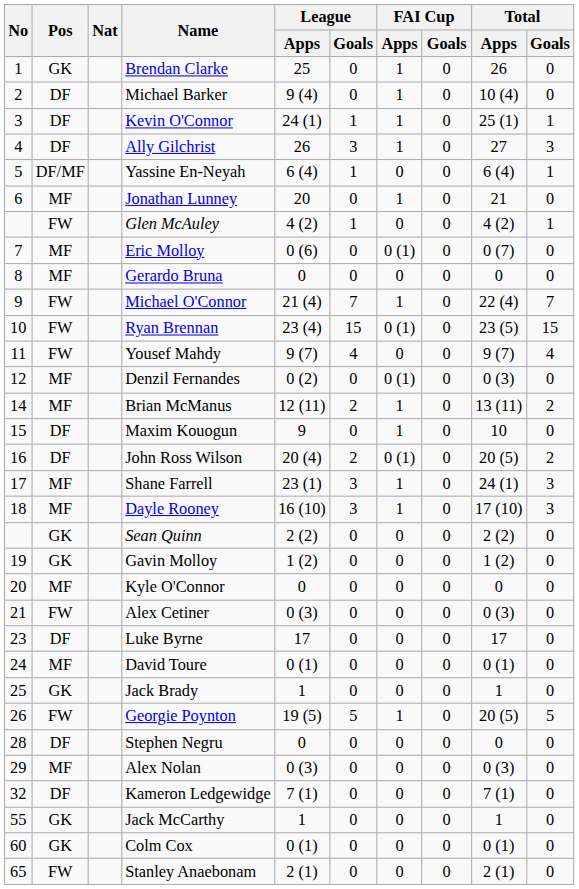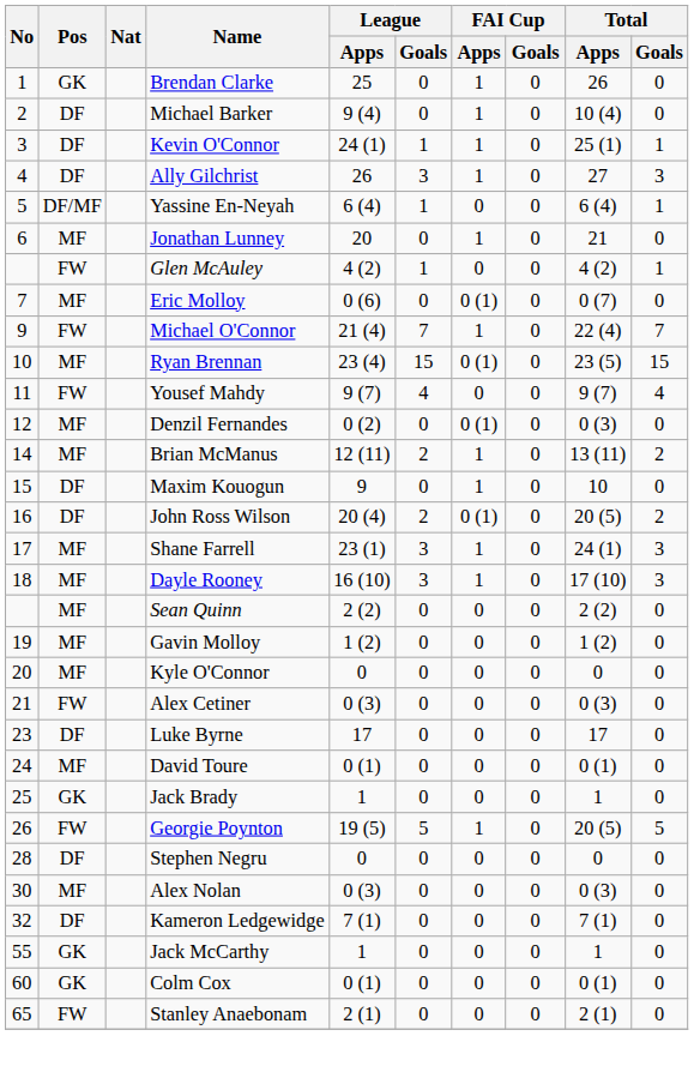 <table class="wikitable sortable" style="text-align:center">
 <tr>
 <th rowspan="2">No</th>
 <th rowspan="2">Pos</th>
 <th rowspan="2">Nat</th>
 <th rowspan="2">Name</th>
 <th colspan="2" style="width:85px;">League</th>
 <th colspan="2" style="width:85px;">FAI Cup</th>
 <th colspan="2" style="width:85px;">Total</th>
 </tr>
 <tr>
 <th>Apps</th>
 <th>Goals</th>
 <th>Apps</th>
 <th>Goals</th>
 <th>Apps</th>
 <th>Goals</th>
 </tr>
 <tr>
 <td>1</td>
 <td>GK</td>
 <td></td>
 <td style="text-align:left;"><a href='#'>Brendan Clarke</a></td>
 <td>25</td>
 <td>0</td>
 <td>1</td>
 <td>0</td>
 <td>26</td>
 <td>0</td>
 </tr>
 <tr>
 <td>2</td>
 <td>DF</td>
 <td></td>
 <td style="text-align:left;">Michael Barker</td>
 <td>9 (4)</td>
 <td>0</td>
 <td>1</td>
 <td>0</td>
 <td>10 (4)</td>
 <td>0</td>
 </tr>
 <tr>
 <td>3</td>
 <td>DF</td>
 <td></td>
 <td style="text-align:left;"><a href='#'>Kevin O'Connor</a></td>
 <td>24 (1)</td>
 <td>1</td>
 <td>1</td>
 <td>0</td>
 <td>25 (1)</td>
 <td>1</td>
 </tr>
 <tr>
 <td>4</td>
 <td>DF</td>
 <td></td>
 <td style="text-align:left;"><a href='#'>Ally Gilchrist</a></td>
 <td>26</td>
 <td>3</td>
 <td>1</td>
 <td>0</td>
 <td>27</td>
 <td>3</td>
 </tr>
 <tr>
 <td>5</td>
 <td>DF/MF</td>
 <td></td>
 <td style="text-align:left;">Yassine En-Neyah</td>
 <td>6 (4)</td>
 <td>1</td>
 <td>0</td>
 <td>0</td>
 <td>6 (4)</td>
 <td>1</td>
 </tr>
 <tr>
 <td>6</td>
 <td>MF</td>
 <td></td>
 <td style="text-align:left;"><a href='#'>Jonathan Lunney</a></td>
 <td>20</td>
 <td>0</td>
 <td>1</td>
 <td>0</td>
 <td>21</td>
 <td>0</td>
 </tr>
 <tr>
 <td></td>
 <td>FW</td>
 <td></td>
 <td style="text-align:left;"><em>Glen McAuley</em></td>
 <td>4 (2)</td>
 <td>1</td>
 <td>0</td>
 <td>0</td>
 <td>4 (2)</td>
 <td>1</td>
 </tr>
 <tr>
 <td>7</td>
 <td>MF</td>
 <td></td>
 <td style="text-align:left;"><a href='#'>Eric Molloy</a></td>
 <td>0 (6)</td>
 <td>0</td>
 <td>0 (1)</td>
 <td>0</td>
 <td>0 (7)</td>
 <td>0</td>
 </tr>
 <tr>
-<td>8</td>
-<td>MF</td>
-<td></td>
-<td style="text-align:left;"><a href='#'>Gerardo Bruna</a></td>
-<td>0</td>
-<td>0</td>
-<td>0</td>
-<td>0</td>
-<td>0</td>
-<td>0</td>
-</tr>
-<tr>
 <td>9</td>
 <td>FW</td>
 <td></td>
 <td style="text-align:left;"><a href='#'>Michael O'Connor</a></td>
 <td>21 (4)</td>
 <td>7</td>
 <td>1</td>
 <td>0</td>
 <td>22 (4)</td>
 <td>7</td>
 </tr>
 <tr>
 <td>10</td>
-<td>FW</td>
+<td>MF</td>
 <td></td>
 <td style="text-align:left;"><a href='#'>Ryan Brennan</a></td>
 <td>23 (4)</td>
 <td>15</td>
 <td>0 (1)</td>
 <td>0</td>
 <td>23 (5)</td>
 <td>15</td>
 </tr>
 <tr>
 <td>11</td>
 <td>FW</td>
 <td></td>
 <td style="text-align:left;">Yousef Mahdy</td>
 <td>9 (7)</td>
 <td>4</td>
 <td>0</td>
 <td>0</td>
 <td>9 (7)</td>
 <td>4</td>
 </tr>
 <tr>
 <td>12</td>
 <td>MF</td>
 <td></td>
 <td style="text-align:left;">Denzil Fernandes</td>
 <td>0 (2)</td>
 <td>0</td>
 <td>0 (1)</td>
 <td>0</td>
 <td>0 (3)</td>
 <td>0</td>
 </tr>
 <tr>
 <td>14</td>
 <td>MF</td>
 <td></td>
 <td style="text-align:left;">Brian McManus</td>
 <td>12 (11)</td>
 <td>2</td>
 <td>1</td>
 <td>0</td>
 <td>13 (11)</td>
 <td>2</td>
 </tr>
 <tr>
 <td>15</td>
 <td>DF</td>
 <td></td>
 <td style="text-align:left;">Maxim Kouogun</td>
 <td>9</td>
 <td>0</td>
 <td>1</td>
 <td>0</td>
 <td>10</td>
 <td>0</td>
 </tr>
 <tr>
 <td>16</td>
 <td>DF</td>
 <td></td>
 <td style="text-align:left;">John Ross Wilson</td>
 <td>20 (4)</td>
 <td>2</td>
 <td>0 (1)</td>
 <td>0</td>
 <td>20 (5)</td>
 <td>2</td>
 </tr>
 <tr>
 <td>17</td>
 <td>MF</td>
 <td></td>
 <td style="text-align:left;">Shane Farrell</td>
 <td>23 (1)</td>
 <td>3</td>
 <td>1</td>
 <td>0</td>
 <td>24 (1)</td>
 <td>3</td>
 </tr>
 <tr>
 <td>18</td>
 <td>MF</td>
 <td></td>
 <td style="text-align:left;"><a href='#'>Dayle Rooney</a></td>
 <td>16 (10)</td>
 <td>3</td>
 <td>1</td>
 <td>0</td>
 <td>17 (10)</td>
 <td>3</td>
 </tr>
 <tr>
 <td></td>
-<td>GK</td>
+<td>MF</td>
 <td></td>
 <td style="text-align:left;"><em>Sean Quinn</em></td>
 <td>2 (2)</td>
 <td>0</td>
 <td>0</td>
 <td>0</td>
 <td>2 (2)</td>
 <td>0</td>
 </tr>
 <tr>
 <td>19</td>
-<td>GK</td>
+<td>MF</td>
 <td></td>
 <td style="text-align:left;">Gavin Molloy</td>
 <td>1 (2)</td>
 <td>0</td>
 <td>0</td>
 <td>0</td>
 <td>1 (2)</td>
 <td>0</td>
 </tr>
 <tr>
 <td>20</td>
 <td>MF</td>
 <td></td>
 <td style="text-align:left;">Kyle O'Connor</td>
 <td>0</td>
 <td>0</td>
 <td>0</td>
 <td>0</td>
 <td>0</td>
 <td>0</td>
 </tr>
 <tr>
 <td>21</td>
 <td>FW</td>
 <td></td>
 <td style="text-align:left;">Alex Cetiner</td>
 <td>0 (3)</td>
 <td>0</td>
 <td>0</td>
 <td>0</td>
 <td>0 (3)</td>
 <td>0</td>
 </tr>
 <tr>
 <td>23</td>
 <td>DF</td>
 <td></td>
 <td style="text-align:left;">Luke Byrne</td>
 <td>17</td>
 <td>0</td>
 <td>0</td>
 <td>0</td>
 <td>17</td>
 <td>0</td>
 </tr>
 <tr>
 <td>24</td>
 <td>MF</td>
 <td></td>
 <td style="text-align:left;">David Toure</td>
 <td>0 (1)</td>
 <td>0</td>
 <td>0</td>
 <td>0</td>
 <td>0 (1)</td>
 <td>0</td>
 </tr>
 <tr>
 <td>25</td>
 <td>GK</td>
 <td></td>
 <td style="text-align:left;">Jack Brady</td>
 <td>1</td>
 <td>0</td>
 <td>0</td>
 <td>0</td>
 <td>1</td>
 <td>0</td>
 </tr>
 <tr>
 <td>26</td>
 <td>FW</td>
 <td></td>
 <td style="text-align:left;"><a href='#'>Georgie Poynton</a></td>
 <td>19 (5)</td>
 <td>5</td>
 <td>1</td>
 <td>0</td>
 <td>20 (5)</td>
 <td>5</td>
 </tr>
 <tr>
 <td>28</td>
 <td>DF</td>
 <td></td>
 <td style="text-align:left;">Stephen Negru</td>
 <td>0</td>
 <td>0</td>
 <td>0</td>
 <td>0</td>
 <td>0</td>
 <td>0</td>
 </tr>
 <tr>
-<td>29</td>
+<td>30</td>
 <td>MF</td>
 <td></td>
 <td style="text-align:left;">Alex Nolan</td>
 <td>0 (3)</td>
 <td>0</td>
 <td>0</td>
 <td>0</td>
 <td>0 (3)</td>
 <td>0</td>
 </tr>
 <tr>
 <td>32</td>
 <td>DF</td>
 <td></td>
 <td style="text-align:left;">Kameron Ledgewidge</td>
 <td>7 (1)</td>
 <td>0</td>
 <td>0</td>
 <td>0</td>
 <td>7 (1)</td>
 <td>0</td>
 </tr>
 <tr>
 <td>55</td>
 <td>GK</td>
 <td></td>
 <td style="text-align:left;">Jack McCarthy</td>
 <td>1</td>
 <td>0</td>
 <td>0</td>
 <td>0</td>
 <td>1</td>
 <td>0</td>
 </tr>
 <tr>
 <td>60</td>
 <td>GK</td>
 <td></td>
 <td style="text-align:left;">Colm Cox</td>
 <td>0 (1)</td>
 <td>0</td>
 <td>0</td>
 <td>0</td>
 <td>0 (1)</td>
 <td>0</td>
 </tr>
 <tr>
 <td>65</td>
 <td>FW</td>
 <td></td>
 <td style="text-align:left;">Stanley Anaebonam</td>
 <td>2 (1)</td>
 <td>0</td>
 <td>0</td>
 <td>0</td>
 <td>2 (1)</td>
 <td>0</td>
 </tr>
 <tr>
 </tr>
 </table>
